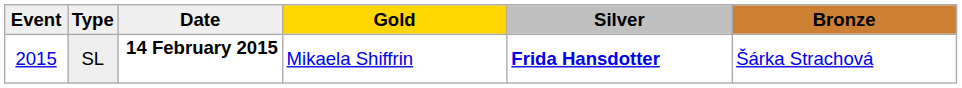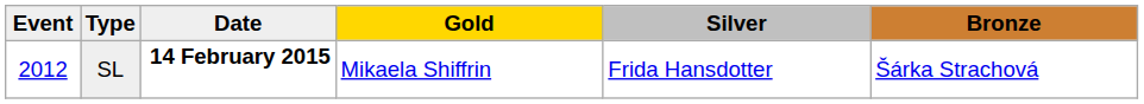 <table class="wikitable plainrowheaders" style="background:#fff; font-size:86%; line-height:15px; border:grey solid 1px; border-collapse:collapse;">
 <tr>
 <th style="background-color: #EFEFEF;" width="40">Event</th>
 <th style="background-color: #EFEFEF;" width="30">Type</th>
 <th style="background-color: #EFEFEF;" width="115">Date</th>
 <th style="background-color: #FFD700;" width="160">Gold</th>
 <th style="background-color: #C0C0C0;" width="160">Silver</th>
 <th style="background-color: #CD7F32;" width="160">Bronze</th>
 </tr>
 <tr>
-<td align=center><a href='#'>2015</a></td>
+<td align=center><a href='#'>2012</a></td>
 <td align=center bgcolor=#EFEFEF>SL</td>
 <td align=right><strong>14 February 2015  </strong></td>
 <td> <a href='#'>Mikaela Shiffrin</a></td>
-<td><strong> <a href='#'>Frida Hansdotter</a></strong></td>
+<td> <a href='#'>Frida Hansdotter</a></td>
 <td> <a href='#'>Šárka Strachová</a></td>
 </tr>
 </table>
